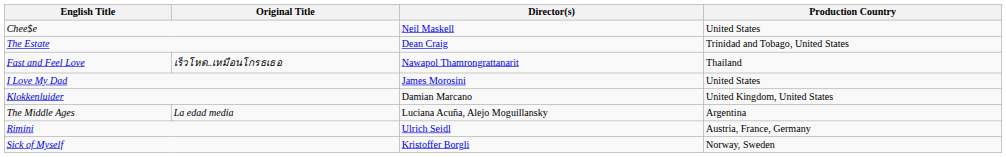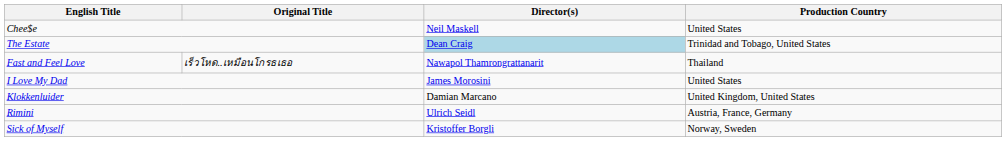 <table class="sortable wikitable" style="width:100%; margin-bottom:4px">
 <tr>
 <th>English Title</th>
 <th>Original Title</th>
 <th>Director(s)</th>
 <th>Production Country</th>
 </tr>
 <tr>
 <td colspan="2"><em>Chee$e</em></td>
 <td><a href='#'>Neil Maskell</a></td>
 <td>United States</td>
 </tr>
 <tr>
 <td colspan="2"><em><a href='#'>The Estate</a></em></td>
-<td><a href='#'>Dean Craig</a></td>
+<td style="background: lightblue;"><a href='#'>Dean Craig</a></td>
 <td>Trinidad and Tobago, United States</td>
 </tr>
 <tr>
 <td><em><a href='#'>Fast and Feel Love</a></em></td>
 <td><em>เร็วโหด..เหมือนโกรธเธอ</em></td>
 <td><a href='#'>Nawapol Thamrongrattanarit</a></td>
 <td>Thailand</td>
 </tr>
 <tr>
 <td colspan="2"><em><a href='#'>I Love My Dad</a></em></td>
 <td><a href='#'>James Morosini</a></td>
 <td>United States</td>
 </tr>
 <tr>
 <td colspan="2"><em><a href='#'>Klokkenluider</a></em></td>
 <td>Damian Marcano</td>
 <td>United Kingdom, United States</td>
 </tr>
 <tr>
-<td><em>The Middle Ages</em></td>
-<td><em>La edad media</em></td>
-<td>Luciana Acuña, Alejo Moguillansky</td>
-<td>Argentina</td>
-</tr>
-<tr>
 <td colspan="2"><em><a href='#'>Rimini</a></em></td>
 <td><a href='#'>Ulrich Seidl</a></td>
 <td>Austria, France, Germany</td>
 </tr>
 <tr>
 <td colspan="2"><em><a href='#'>Sick of Myself</a></em></td>
 <td><a href='#'>Kristoffer Borgli</a></td>
 <td>Norway, Sweden</td>
 </tr>
 </table>
